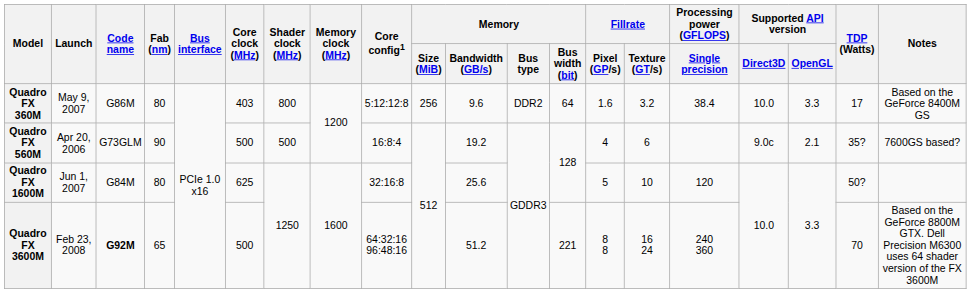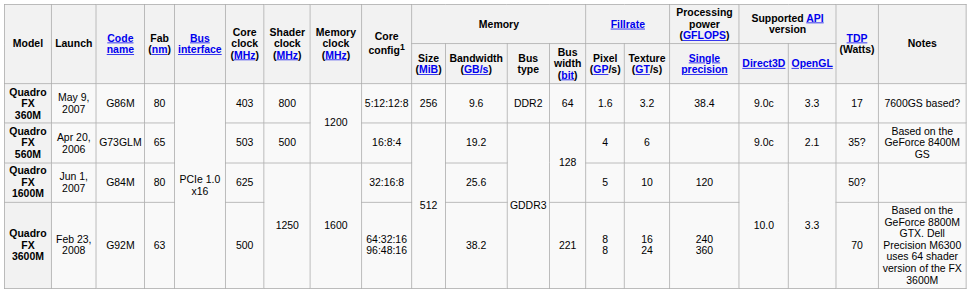 <table class="mw-datatable wikitable sortable sort-under" style="font-size:85%; text-align:center;">
 <tr>
 <th rowspan=2>Model</th>
 <th rowspan="2">Launch</th>
 <th rowspan=2><a href='#'>Code name</a></th>
 <th rowspan=2>Fab (<a href='#'>nm</a>)</th>
 <th rowspan=2><a href='#'>Bus</a> <a href='#'>interface</a></th>
 <th rowspan=2>Core clock (<a href='#'>MHz</a>)</th>
 <th rowspan=2>Shader clock (<a href='#'>MHz</a>)</th>
 <th rowspan=2>Memory clock (<a href='#'>MHz</a>)</th>
 <th rowspan="2">Core config<sup>1</sup></th>
 <th colspan=4>Memory</th>
 <th colspan="2"><a href='#'>Fillrate</a></th>
 <th>Processing power (<a href='#'>GFLOPS</a>)</th>
 <th colspan=2>Supported <a href='#'>API</a> version</th>
 <th rowspan=2><a href='#'>TDP</a> (Watts)</th>
 <th rowspan=2>Notes</th>
 </tr>
 <tr>
 <th>Size (<a href='#'>MiB</a>)</th>
 <th>Bandwidth (<a href='#'>GB/s</a>)</th>
 <th>Bus type</th>
 <th>Bus width (<a href='#'>bit</a>)</th>
 <th>Pixel (<a href='#'>GP</a>/s)</th>
 <th>Texture (<a href='#'>GT</a>/s)</th>
 <th><a href='#'>Single precision</a></th>
 <th><a href='#'>Direct3D</a></th>
 <th><a href='#'>OpenGL</a></th>
 </tr>
 <tr>
 <th>Quadro FX 360M</th>
 <td>May 9, 2007</td>
 <td>G86M</td>
 <td>80</td>
 <td rowspan="4">PCIe 1.0 x16</td>
 <td>403</td>
 <td>800</td>
 <td rowspan="2">1200</td>
 <td>5:12:12:8</td>
 <td>256</td>
 <td>9.6</td>
 <td>DDR2</td>
 <td>64</td>
 <td>1.6</td>
 <td>3.2</td>
 <td>38.4</td>
-<td>10.0</td>
+<td>9.0c</td>
 <td>3.3</td>
 <td>17</td>
-<td>Based on the GeForce 8400M GS</td>
+<td>7600GS based?</td>
 </tr>
 <tr>
 <th>Quadro FX 560M</th>
 <td>Apr 20, 2006</td>
 <td>G73GLM</td>
-<td>90</td>
-<td>500</td>
+<td>65</td>
+<td>503</td>
 <td>500</td>
 <td>16:8:4</td>
 <td rowspan="3">512</td>
 <td>19.2</td>
 <td rowspan="3">GDDR3</td>
 <td rowspan="2">128</td>
 <td>4</td>
 <td>6</td>
 <td></td>
 <td>9.0c</td>
 <td>2.1</td>
 <td>35?</td>
-<td>7600GS based?</td>
+<td>Based on the GeForce 8400M GS</td>
 </tr>
 <tr>
 <th>Quadro FX 1600M</th>
 <td>Jun 1, 2007</td>
 <td>G84M</td>
 <td>80</td>
 <td>625</td>
 <td rowspan="2">1250</td>
 <td rowspan="2">1600</td>
 <td>32:16:8</td>
 <td>25.6</td>
 <td>5</td>
 <td>10</td>
 <td>120</td>
 <td rowspan="2">10.0</td>
 <td rowspan="2">3.3</td>
 <td>50?</td>
 <td></td>
 </tr>
 <tr>
 <th>Quadro FX 3600M</th>
 <td>Feb 23, 2008</td>
-<td><strong>G92M</strong></td>
-<td>65</td>
+<td>G92M</td>
+<td>63</td>
 <td>500</td>
 <td>64:32:16<br>96:48:16</td>
-<td>51.2</td>
+<td>38.2</td>
 <td>221</td>
 <td>8<br>8</td>
 <td>16<br>24</td>
 <td>240<br>360</td>
 <td>70</td>
 <td>Based on the GeForce 8800M GTX. Dell Precision M6300 uses 64 shader version of the FX 3600M</td>
 </tr>
 </table>
